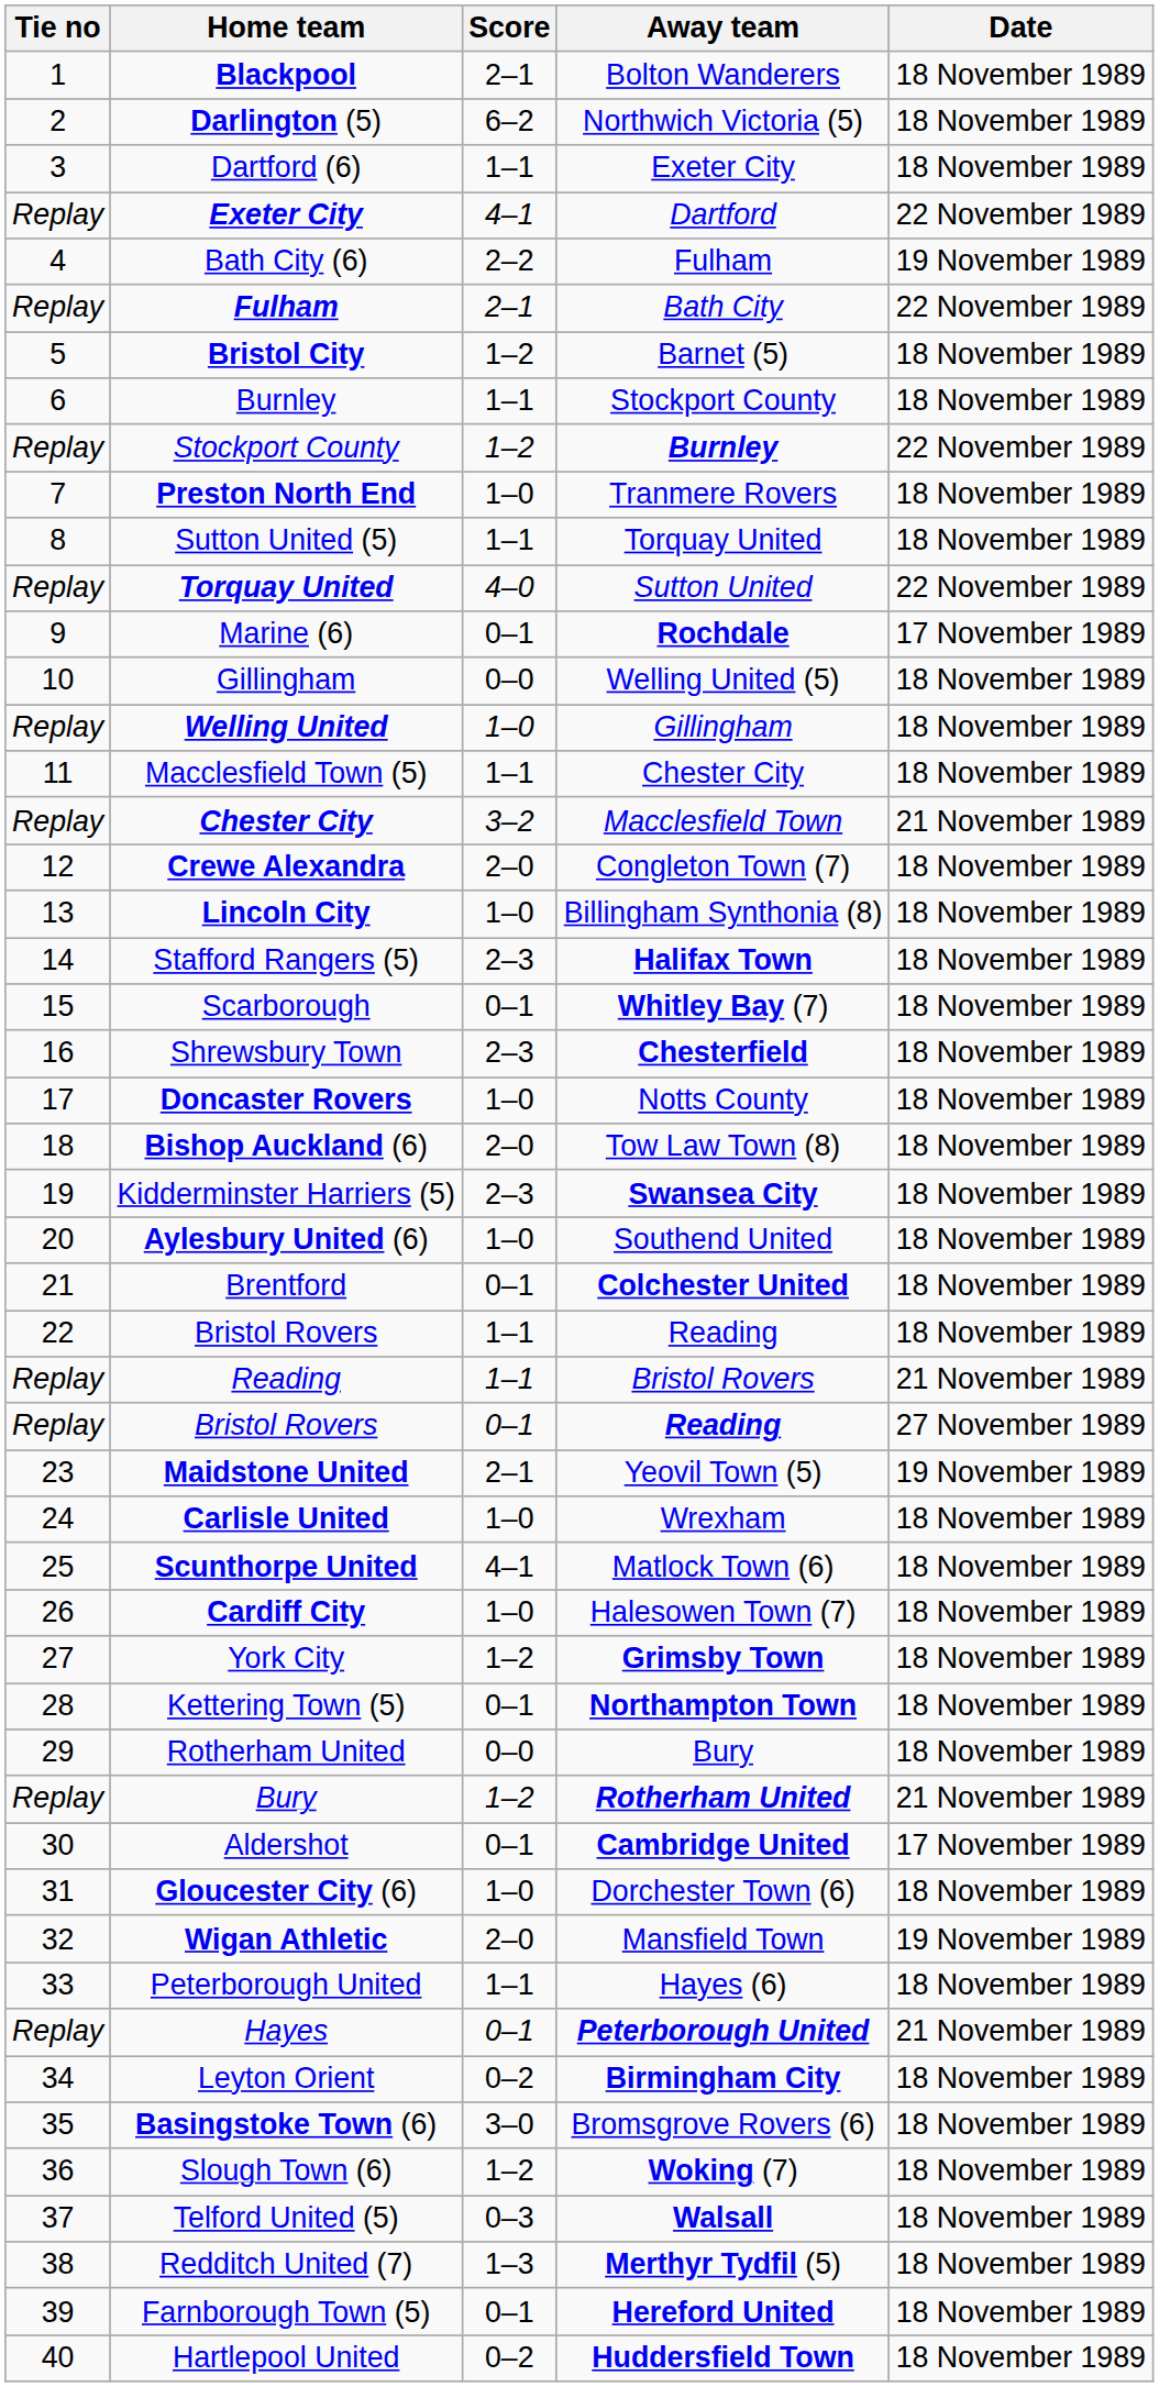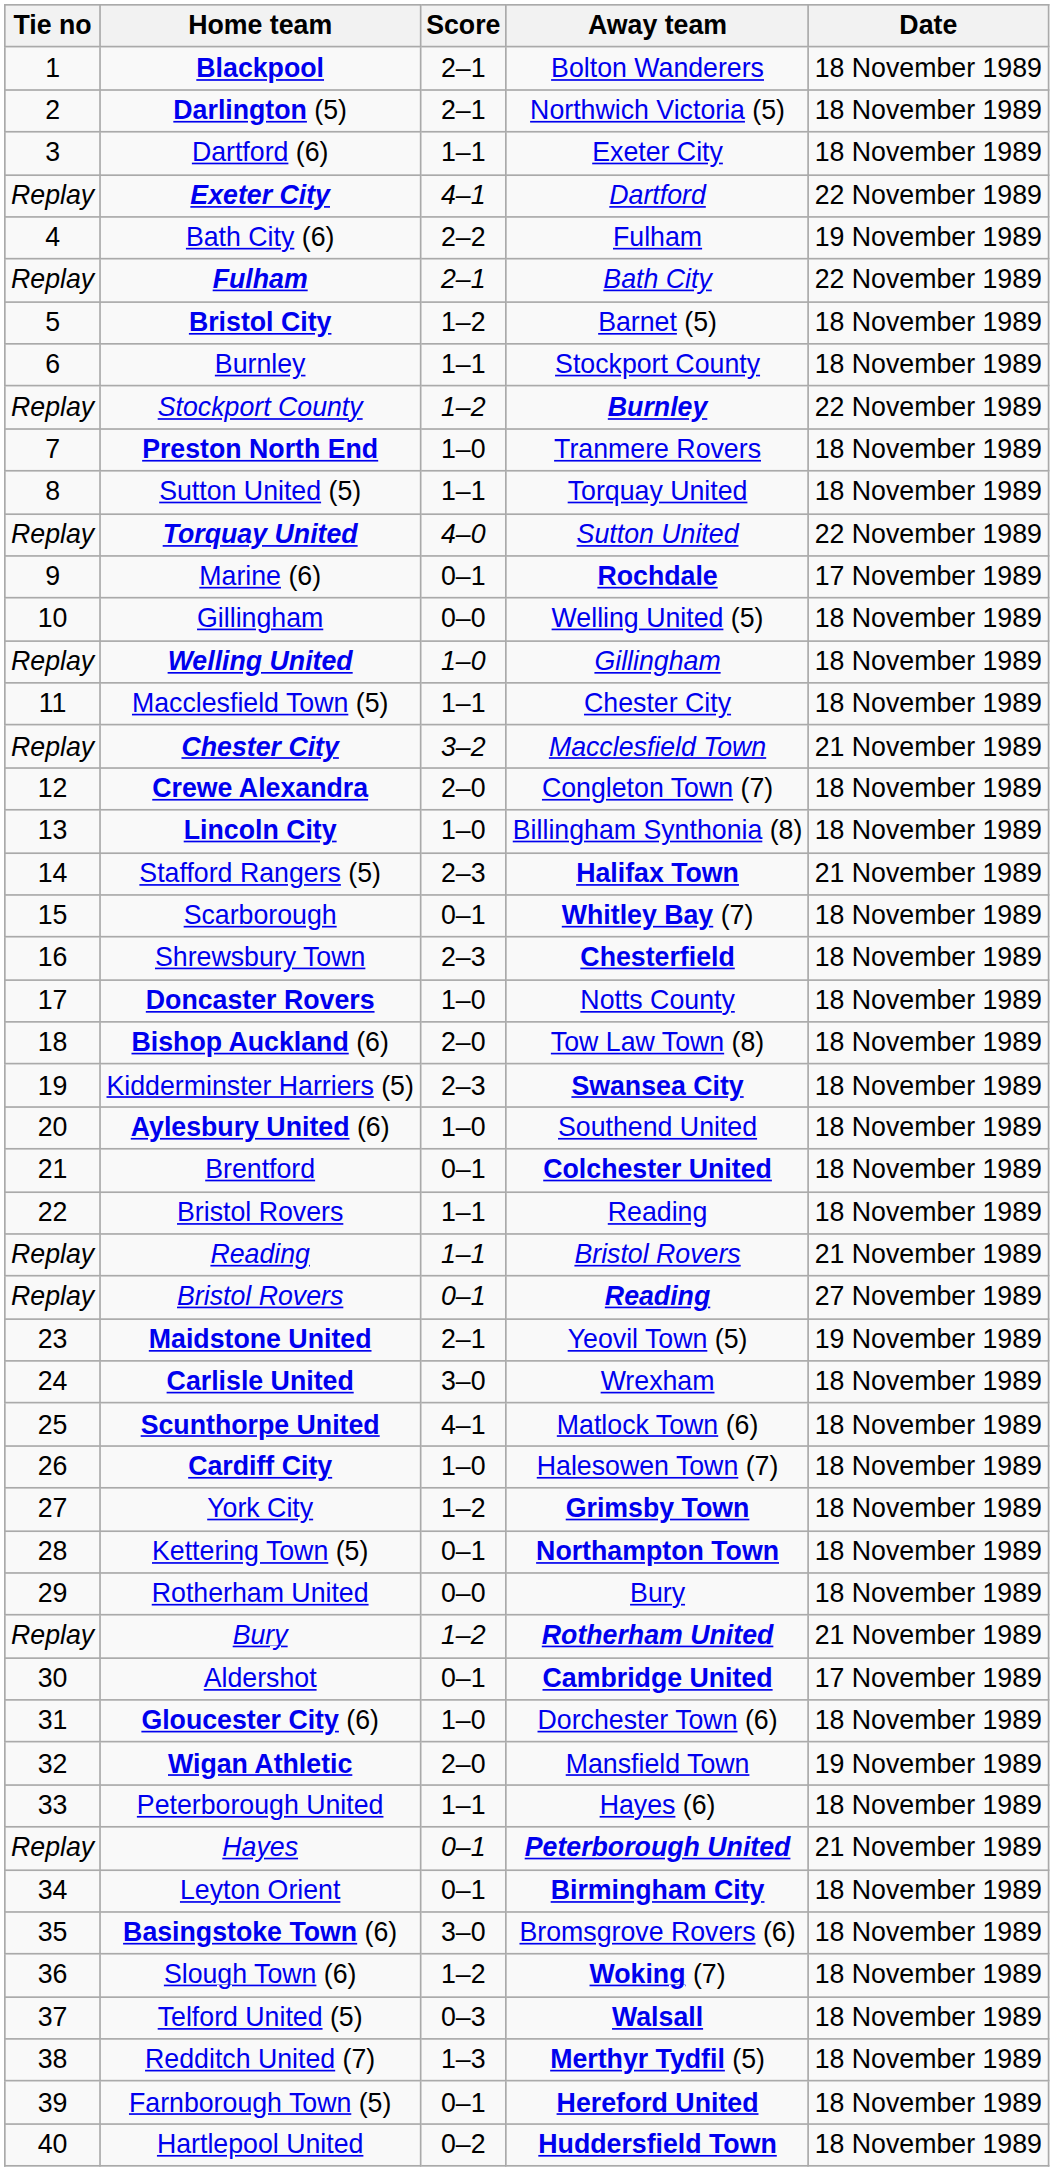 <table class="wikitable" style="text-align: center">
 <tr>
 <th>Tie no</th>
 <th>Home team</th>
 <th>Score</th>
 <th>Away team</th>
 <th>Date</th>
 </tr>
 <tr>
 <td>1</td>
 <td><strong><a href='#'>Blackpool</a></strong></td>
 <td>2–1</td>
 <td><a href='#'>Bolton Wanderers</a></td>
 <td>18 November 1989</td>
 </tr>
 <tr>
 <td>2</td>
 <td><strong><a href='#'>Darlington</a></strong> (5)</td>
-<td>6–2</td>
+<td>2–1</td>
 <td><a href='#'>Northwich Victoria</a> (5)</td>
 <td>18 November 1989</td>
 </tr>
 <tr>
 <td>3</td>
 <td><a href='#'>Dartford</a> (6)</td>
 <td>1–1</td>
 <td><a href='#'>Exeter City</a></td>
 <td>18 November 1989</td>
 </tr>
 <tr>
 <td><em>Replay</em></td>
 <td><strong><em><a href='#'>Exeter City</a></em></strong></td>
 <td><em>4–1</em></td>
 <td><em><a href='#'>Dartford</a></em></td>
 <td>22 November 1989</td>
 </tr>
 <tr>
 <td>4</td>
 <td><a href='#'>Bath City</a> (6)</td>
 <td>2–2</td>
 <td><a href='#'>Fulham</a></td>
 <td>19 November 1989</td>
 </tr>
 <tr>
 <td><em>Replay</em></td>
 <td><strong><em><a href='#'>Fulham</a></em></strong></td>
 <td><em>2–1</em></td>
 <td><em><a href='#'>Bath City</a></em></td>
 <td>22 November 1989</td>
 </tr>
 <tr>
 <td>5</td>
 <td><strong><a href='#'>Bristol City</a></strong></td>
 <td>1–2</td>
 <td><a href='#'>Barnet</a> (5)</td>
 <td>18 November 1989</td>
 </tr>
 <tr>
 <td>6</td>
 <td><a href='#'>Burnley</a></td>
 <td>1–1</td>
 <td><a href='#'>Stockport County</a></td>
 <td>18 November 1989</td>
 </tr>
 <tr>
 <td><em>Replay</em></td>
 <td><em><a href='#'>Stockport County</a></em></td>
 <td><em>1–2</em></td>
 <td><strong><em><a href='#'>Burnley</a></em></strong></td>
 <td>22 November 1989</td>
 </tr>
 <tr>
 <td>7</td>
 <td><strong><a href='#'>Preston North End</a></strong></td>
 <td>1–0</td>
 <td><a href='#'>Tranmere Rovers</a></td>
 <td>18 November 1989</td>
 </tr>
 <tr>
 <td>8</td>
 <td><a href='#'>Sutton United</a> (5)</td>
 <td>1–1</td>
 <td><a href='#'>Torquay United</a></td>
 <td>18 November 1989</td>
 </tr>
 <tr>
 <td><em>Replay</em></td>
 <td><strong><em><a href='#'>Torquay United</a></em></strong></td>
 <td><em>4–0</em></td>
 <td><em><a href='#'>Sutton United</a></em></td>
 <td>22 November 1989</td>
 </tr>
 <tr>
 <td>9</td>
 <td><a href='#'>Marine</a> (6)</td>
 <td>0–1</td>
 <td><strong><a href='#'>Rochdale</a></strong></td>
 <td>17 November 1989</td>
 </tr>
 <tr>
 <td>10</td>
 <td><a href='#'>Gillingham</a></td>
 <td>0–0</td>
 <td><a href='#'>Welling United</a> (5)</td>
 <td>18 November 1989</td>
 </tr>
 <tr>
 <td><em>Replay</em></td>
 <td><strong><em><a href='#'>Welling United</a></em></strong></td>
 <td><em>1–0</em></td>
 <td><em><a href='#'>Gillingham</a></em></td>
 <td>18 November 1989</td>
 </tr>
 <tr>
 <td>11</td>
 <td><a href='#'>Macclesfield Town</a> (5)</td>
 <td>1–1</td>
 <td><a href='#'>Chester City</a></td>
 <td>18 November 1989</td>
 </tr>
 <tr>
 <td><em>Replay</em></td>
 <td><strong><em><a href='#'>Chester City</a></em></strong></td>
 <td><em>3–2</em></td>
 <td><em><a href='#'>Macclesfield Town</a></em></td>
 <td>21 November 1989</td>
 </tr>
 <tr>
 <td>12</td>
 <td><strong><a href='#'>Crewe Alexandra</a></strong></td>
 <td>2–0</td>
 <td><a href='#'>Congleton Town</a> (7)</td>
 <td>18 November 1989</td>
 </tr>
 <tr>
 <td>13</td>
 <td><strong><a href='#'>Lincoln City</a></strong></td>
 <td>1–0</td>
 <td><a href='#'>Billingham Synthonia</a> (8)</td>
 <td>18 November 1989</td>
 </tr>
 <tr>
 <td>14</td>
 <td><a href='#'>Stafford Rangers</a> (5)</td>
 <td>2–3</td>
 <td><strong><a href='#'>Halifax Town</a></strong></td>
-<td>18 November 1989</td>
+<td>21 November 1989</td>
 </tr>
 <tr>
 <td>15</td>
 <td><a href='#'>Scarborough</a></td>
 <td>0–1</td>
 <td><strong><a href='#'>Whitley Bay</a></strong> (7)</td>
 <td>18 November 1989</td>
 </tr>
 <tr>
 <td>16</td>
 <td><a href='#'>Shrewsbury Town</a></td>
 <td>2–3</td>
 <td><strong><a href='#'>Chesterfield</a></strong></td>
 <td>18 November 1989</td>
 </tr>
 <tr>
 <td>17</td>
 <td><strong><a href='#'>Doncaster Rovers</a></strong></td>
 <td>1–0</td>
 <td><a href='#'>Notts County</a></td>
 <td>18 November 1989</td>
 </tr>
 <tr>
 <td>18</td>
 <td><strong><a href='#'>Bishop Auckland</a></strong> (6)</td>
 <td>2–0</td>
 <td><a href='#'>Tow Law Town</a> (8)</td>
 <td>18 November 1989</td>
 </tr>
 <tr>
 <td>19</td>
 <td><a href='#'>Kidderminster Harriers</a> (5)</td>
 <td>2–3</td>
 <td><strong><a href='#'>Swansea City</a></strong></td>
 <td>18 November 1989</td>
 </tr>
 <tr>
 <td>20</td>
 <td><strong><a href='#'>Aylesbury United</a></strong> (6)</td>
 <td>1–0</td>
 <td><a href='#'>Southend United</a></td>
 <td>18 November 1989</td>
 </tr>
 <tr>
 <td>21</td>
 <td><a href='#'>Brentford</a></td>
 <td>0–1</td>
 <td><strong><a href='#'>Colchester United</a></strong></td>
 <td>18 November 1989</td>
 </tr>
 <tr>
 <td>22</td>
 <td><a href='#'>Bristol Rovers</a></td>
 <td>1–1</td>
 <td><a href='#'>Reading</a></td>
 <td>18 November 1989</td>
 </tr>
 <tr>
 <td><em>Replay</em></td>
 <td><em><a href='#'>Reading</a></em></td>
 <td><em>1–1</em></td>
 <td><em><a href='#'>Bristol Rovers</a></em></td>
 <td>21 November 1989</td>
 </tr>
 <tr>
 <td><em>Replay</em></td>
 <td><em><a href='#'>Bristol Rovers</a></em></td>
 <td><em>0–1</em></td>
 <td><strong><em><a href='#'>Reading</a></em></strong></td>
 <td>27 November 1989</td>
 </tr>
 <tr>
 <td>23</td>
 <td><strong><a href='#'>Maidstone United</a></strong></td>
 <td>2–1</td>
 <td><a href='#'>Yeovil Town</a> (5)</td>
 <td>19 November 1989</td>
 </tr>
 <tr>
 <td>24</td>
 <td><strong><a href='#'>Carlisle United</a></strong></td>
-<td>1–0</td>
+<td>3–0</td>
 <td><a href='#'>Wrexham</a></td>
 <td>18 November 1989</td>
 </tr>
 <tr>
 <td>25</td>
 <td><strong><a href='#'>Scunthorpe United</a></strong></td>
 <td>4–1</td>
 <td><a href='#'>Matlock Town</a> (6)</td>
 <td>18 November 1989</td>
 </tr>
 <tr>
 <td>26</td>
 <td><strong><a href='#'>Cardiff City</a></strong></td>
 <td>1–0</td>
 <td><a href='#'>Halesowen Town</a> (7)</td>
 <td>18 November 1989</td>
 </tr>
 <tr>
 <td>27</td>
 <td><a href='#'>York City</a></td>
 <td>1–2</td>
 <td><strong><a href='#'>Grimsby Town</a></strong></td>
 <td>18 November 1989</td>
 </tr>
 <tr>
 <td>28</td>
 <td><a href='#'>Kettering Town</a> (5)</td>
 <td>0–1</td>
 <td><strong><a href='#'>Northampton Town</a></strong></td>
 <td>18 November 1989</td>
 </tr>
 <tr>
 <td>29</td>
 <td><a href='#'>Rotherham United</a></td>
 <td>0–0</td>
 <td><a href='#'>Bury</a></td>
 <td>18 November 1989</td>
 </tr>
 <tr>
 <td><em>Replay</em></td>
 <td><em><a href='#'>Bury</a></em></td>
 <td><em>1–2</em></td>
 <td><strong><em><a href='#'>Rotherham United</a></em></strong></td>
 <td>21 November 1989</td>
 </tr>
 <tr>
 <td>30</td>
 <td><a href='#'>Aldershot</a></td>
 <td>0–1</td>
 <td><strong><a href='#'>Cambridge United</a></strong></td>
 <td>17 November 1989</td>
 </tr>
 <tr>
 <td>31</td>
 <td><strong><a href='#'>Gloucester City</a></strong> (6)</td>
 <td>1–0</td>
 <td><a href='#'>Dorchester Town</a> (6)</td>
 <td>18 November 1989</td>
 </tr>
 <tr>
 <td>32</td>
 <td><strong><a href='#'>Wigan Athletic</a></strong></td>
 <td>2–0</td>
 <td><a href='#'>Mansfield Town</a></td>
 <td>19 November 1989</td>
 </tr>
 <tr>
 <td>33</td>
 <td><a href='#'>Peterborough United</a></td>
 <td>1–1</td>
 <td><a href='#'>Hayes</a> (6)</td>
 <td>18 November 1989</td>
 </tr>
 <tr>
 <td><em>Replay</em></td>
 <td><em><a href='#'>Hayes</a></em></td>
 <td><em>0–1</em></td>
 <td><strong><em><a href='#'>Peterborough United</a></em></strong></td>
 <td>21 November 1989</td>
 </tr>
 <tr>
 <td>34</td>
 <td><a href='#'>Leyton Orient</a></td>
-<td>0–2</td>
+<td>0–1</td>
 <td><strong><a href='#'>Birmingham City</a></strong></td>
 <td>18 November 1989</td>
 </tr>
 <tr>
 <td>35</td>
 <td><strong><a href='#'>Basingstoke Town</a></strong> (6)</td>
 <td>3–0</td>
 <td><a href='#'>Bromsgrove Rovers</a> (6)</td>
 <td>18 November 1989</td>
 </tr>
 <tr>
 <td>36</td>
 <td><a href='#'>Slough Town</a> (6)</td>
 <td>1–2</td>
 <td><strong><a href='#'>Woking</a></strong> (7)</td>
 <td>18 November 1989</td>
 </tr>
 <tr>
 <td>37</td>
 <td><a href='#'>Telford United</a> (5)</td>
 <td>0–3</td>
 <td><strong><a href='#'>Walsall</a></strong></td>
 <td>18 November 1989</td>
 </tr>
 <tr>
 <td>38</td>
 <td><a href='#'>Redditch United</a> (7)</td>
 <td>1–3</td>
 <td><strong><a href='#'>Merthyr Tydfil</a></strong> (5)</td>
 <td>18 November 1989</td>
 </tr>
 <tr>
 <td>39</td>
 <td><a href='#'>Farnborough Town</a> (5)</td>
 <td>0–1</td>
 <td><strong><a href='#'>Hereford United</a></strong></td>
 <td>18 November 1989</td>
 </tr>
 <tr>
 <td>40</td>
 <td><a href='#'>Hartlepool United</a></td>
 <td>0–2</td>
 <td><strong><a href='#'>Huddersfield Town</a></strong></td>
 <td>18 November 1989</td>
 </tr>
 </table>
